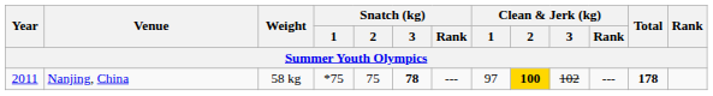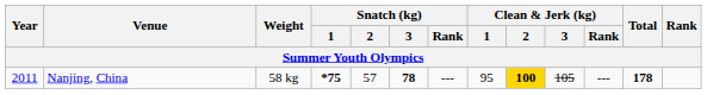 <table class = "wikitable" style="text-align:center;">
 <tr>
 <th rowspan=2 width=40>Year</th>
 <th rowspan=2 width=250>Venue</th>
 <th rowspan=2 width=60>Weight</th>
 <th colspan=4>Snatch (kg)</th>
 <th colspan=4>Clean & Jerk (kg)</th>
 <th rowspan=2 width=40>Total</th>
 <th rowspan=2 width=40>Rank</th>
 </tr>
 <tr>
 <th width=40>1</th>
 <th width=40>2</th>
 <th width=40>3</th>
 <th width=40>Rank</th>
 <th width=40>1</th>
 <th width=40>2</th>
 <th width=40>3</th>
 <th width=40>Rank</th>
 </tr>
 <tr>
 <th colspan=13><a href='#'>Summer Youth Olympics</a></th>
 </tr>
 <tr>
 <td><a href='#'>2011</a></td>
 <td align=left> <a href='#'>Nanjing</a>, <a href='#'>China</a></td>
 <td>58 kg</td>
-<td>*75</td>
-<td>75</td>
+<td><strong>*75</strong></td>
+<td>57</td>
 <td><strong>78</strong></td>
 <td>---</td>
-<td>97</td>
+<td>95</td>
 <td style="background: gold;"><strong>100</strong></td>
-<td><s>102</s></td>
+<td><s>105</s></td>
 <td>---</td>
 <td><strong>178</strong></td>
 <td></td>
 </tr>
 </table>
